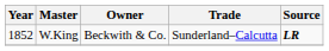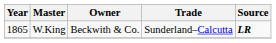 <table class=" wikitable">
 <tr>
 <th>Year</th>
 <th>Master</th>
 <th>Owner</th>
 <th>Trade</th>
 <th>Source</th>
 </tr>
 <tr>
-<td>1852</td>
+<td>1865</td>
 <td>W.King</td>
 <td>Beckwith & Co.</td>
 <td>Sunderland–<a href='#'>Calcutta</a></td>
 <td><strong><em>LR</em></strong></td>
 </tr>
 <tr>
 </tr>
 </table>
